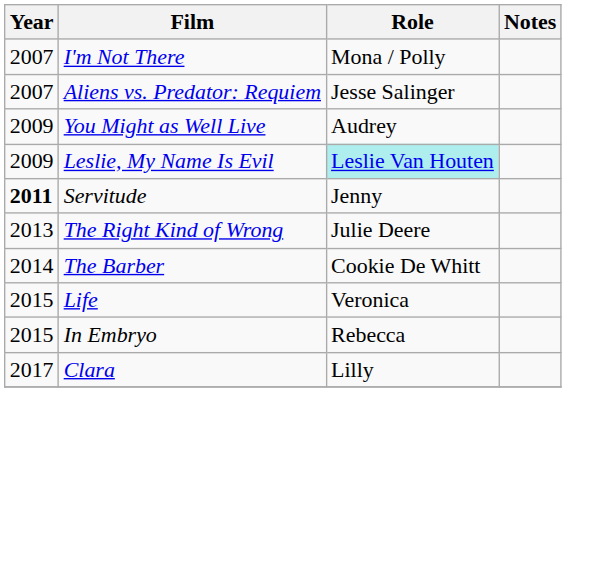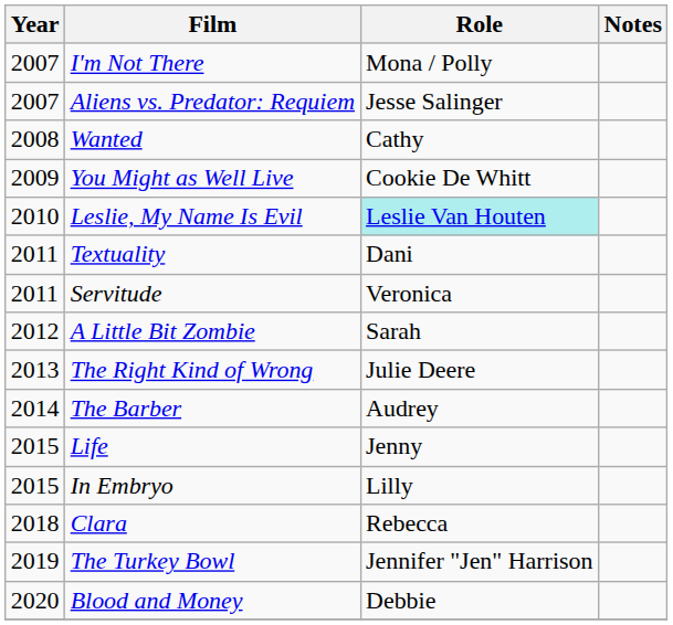 <table class="wikitable sortable">
 <tr>
 <th>Year</th>
 <th>Film</th>
 <th>Role</th>
 <th class="unsortable">Notes</th>
 </tr>
 <tr>
 <td>2007</td>
 <td><em><a href='#'>I'm Not There</a></em></td>
 <td>Mona / Polly</td>
 <td></td>
 </tr>
 <tr>
 <td>2007</td>
 <td><em><a href='#'>Aliens vs. Predator: Requiem</a></em></td>
 <td>Jesse Salinger</td>
 <td></td>
 </tr>
 <tr>
-<td>2009</td>
-<td><em><a href='#'>You Might as Well Live</a></em></td>
-<td>Audrey</td>
+<td>2008</td>
+<td><em><a href='#'>Wanted</a></em></td>
+<td>Cathy</td>
 <td></td>
 </tr>
 <tr>
 <td>2009</td>
+<td><em><a href='#'>You Might as Well Live</a></em></td>
+<td>Cookie De Whitt</td>
+<td></td>
+</tr>
+<tr>
+<td>2010</td>
 <td><em><a href='#'>Leslie, My Name Is Evil</a></em></td>
 <td style="background: paleturquoise;"><a href='#'>Leslie Van Houten</a></td>
 <td></td>
 </tr>
 <tr>
-<td><strong>2011</strong></td>
+<td>2011</td>
+<td><em><a href='#'>Textuality</a></em></td>
+<td>Dani</td>
+<td></td>
+</tr>
+<tr>
+<td>2011</td>
 <td><em>Servitude</em></td>
-<td>Jenny</td>
+<td>Veronica</td>
+<td></td>
+</tr>
+<tr>
+<td>2012</td>
+<td data-sort-value="Little Bit Zombie, A"><em><a href='#'>A Little Bit Zombie</a></em></td>
+<td>Sarah</td>
 <td></td>
 </tr>
 <tr>
 <td>2013</td>
 <td data-sort-value="Right Kind of Wrong, The"><em><a href='#'>The Right Kind of Wrong</a></em></td>
 <td>Julie Deere</td>
 <td></td>
 </tr>
 <tr>
 <td>2014</td>
 <td data-sort-value="Barber, The"><em><a href='#'>The Barber</a></em></td>
-<td>Cookie De Whitt</td>
+<td>Audrey</td>
 <td></td>
 </tr>
 <tr>
 <td>2015</td>
 <td><em><a href='#'>Life</a></em></td>
-<td>Veronica</td>
+<td>Jenny</td>
 <td></td>
 </tr>
 <tr>
 <td>2015</td>
 <td><em>In Embryo</em></td>
+<td>Lilly</td>
+<td></td>
+</tr>
+<tr>
+<td>2018</td>
+<td><em><a href='#'>Clara</a></em></td>
 <td>Rebecca</td>
 <td></td>
 </tr>
 <tr>
-<td>2017</td>
-<td><em><a href='#'>Clara</a></em></td>
-<td>Lilly</td>
+<td>2019</td>
+<td data-sort-value="Turkey Bowl, The"><em><a href='#'>The Turkey Bowl</a></em></td>
+<td>Jennifer "Jen" Harrison</td>
+<td></td>
+</tr>
+<tr>
+<td>2020</td>
+<td><em><a href='#'>Blood and Money</a></em></td>
+<td>Debbie</td>
 <td></td>
 </tr>
 <tr>
 </tr>
 </table>
